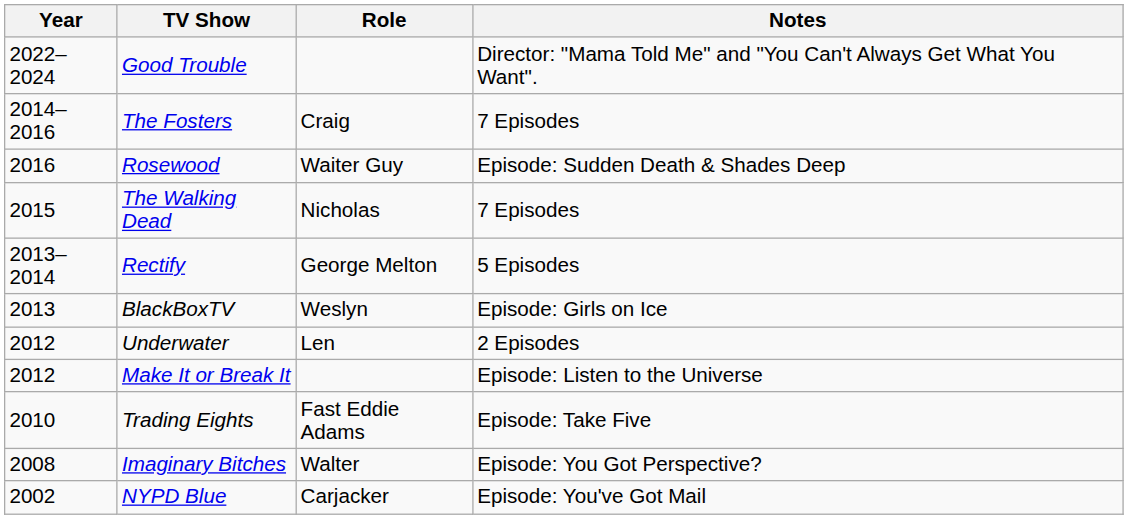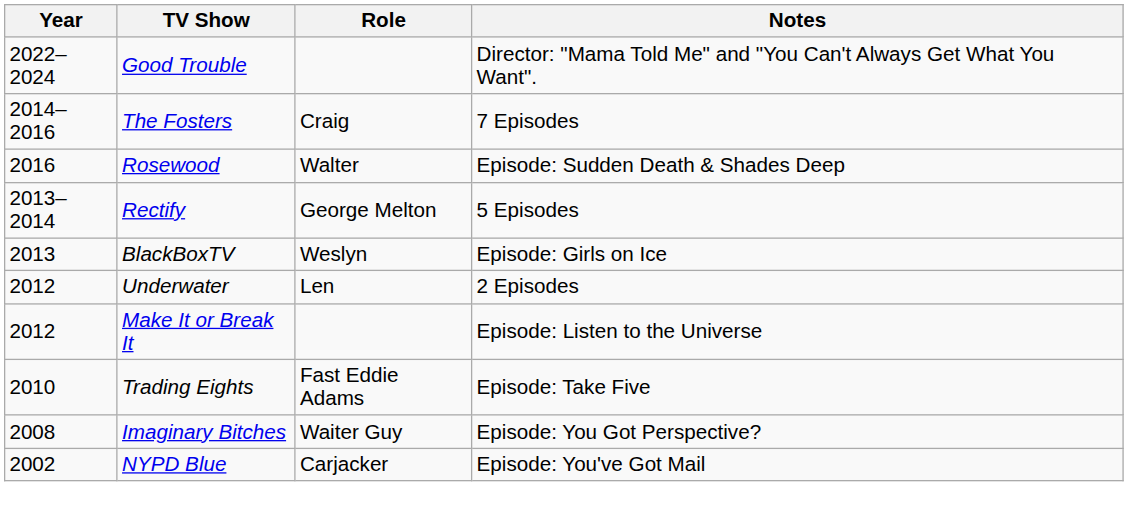 <table class="wikitable">
 <tr>
 <th>Year</th>
 <th>TV Show</th>
 <th>Role</th>
 <th>Notes</th>
 </tr>
 <tr>
 <td>2022–2024</td>
 <td><em><a href='#'>Good Trouble</a></em></td>
 <td></td>
 <td>Director: "Mama Told Me" and "You Can't Always Get What You Want".</td>
 </tr>
 <tr>
 <td>2014–2016</td>
 <td><em><a href='#'>The Fosters</a></em></td>
 <td>Craig</td>
 <td>7 Episodes</td>
 </tr>
 <tr>
 <td>2016</td>
 <td><em><a href='#'>Rosewood</a></em></td>
-<td>Waiter Guy</td>
+<td>Walter</td>
 <td>Episode: Sudden Death & Shades Deep</td>
-</tr>
-<tr>
-<td>2015</td>
-<td><em><a href='#'>The Walking Dead</a></em></td>
-<td>Nicholas</td>
-<td>7 Episodes</td>
 </tr>
 <tr>
 <td>2013–2014</td>
 <td><em><a href='#'>Rectify</a></em></td>
 <td>George Melton</td>
 <td>5 Episodes</td>
 </tr>
 <tr>
 <td>2013</td>
 <td><em>BlackBoxTV</em></td>
 <td>Weslyn</td>
 <td>Episode: Girls on Ice</td>
 </tr>
 <tr>
 <td>2012</td>
 <td><em>Underwater</em></td>
 <td>Len</td>
 <td>2 Episodes</td>
 </tr>
 <tr>
 <td>2012</td>
 <td><em><a href='#'>Make It or Break It</a></em></td>
 <td></td>
 <td>Episode: Listen to the Universe</td>
 </tr>
 <tr>
 <td>2010</td>
 <td><em>Trading Eights</em></td>
 <td>Fast Eddie Adams</td>
 <td>Episode: Take Five</td>
 </tr>
 <tr>
 <td>2008</td>
 <td><em><a href='#'>Imaginary Bitches</a></em></td>
-<td>Walter</td>
+<td>Waiter Guy</td>
 <td>Episode: You Got Perspective?</td>
 </tr>
 <tr>
 <td>2002</td>
 <td><em><a href='#'>NYPD Blue</a></em></td>
 <td>Carjacker</td>
 <td>Episode: You've Got Mail</td>
 </tr>
 </table>
